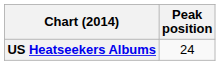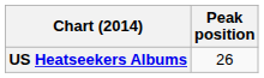 <table class="wikitable plainrowheaders" style="text-align:center">
 <tr>
 <th scope="col">Chart (2014)</th>
 <th scope="col">Peak<br>position</th>
 </tr>
 <tr>
 <th scope="row">US <a href='#'>Heatseekers Albums</a></th>
-<td>24</td>
+<td>26</td>
 </tr>
 </table>
